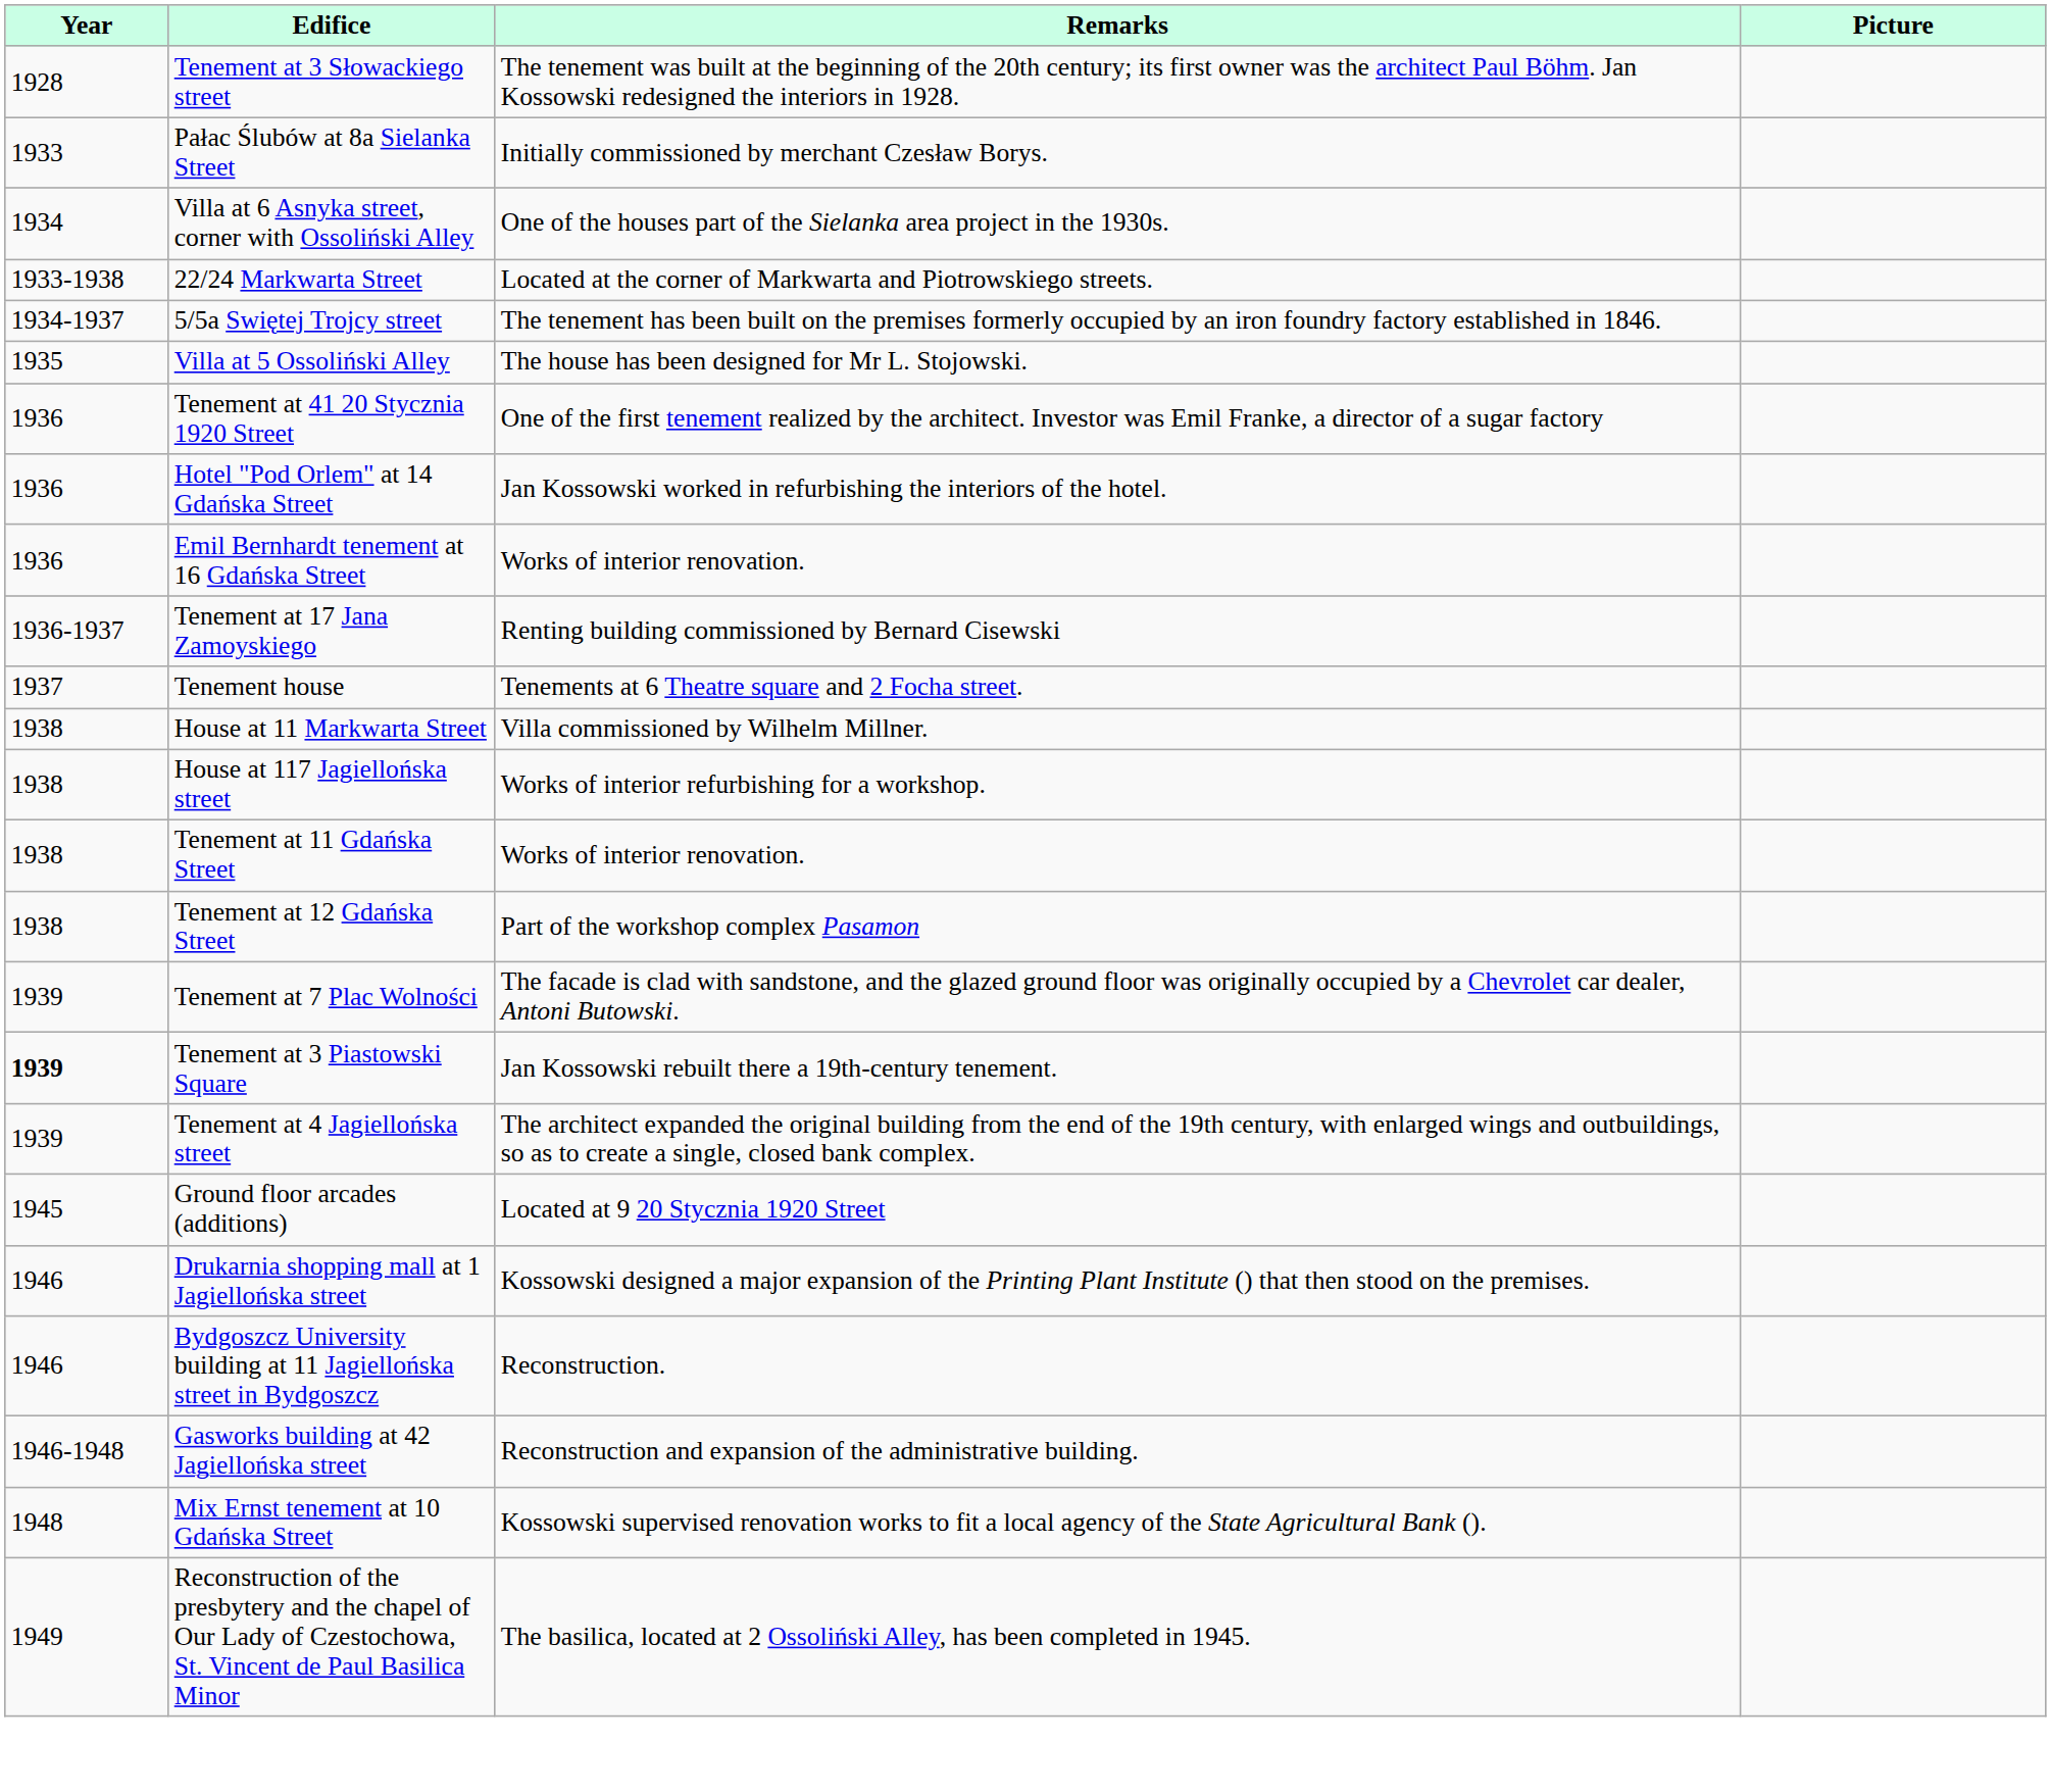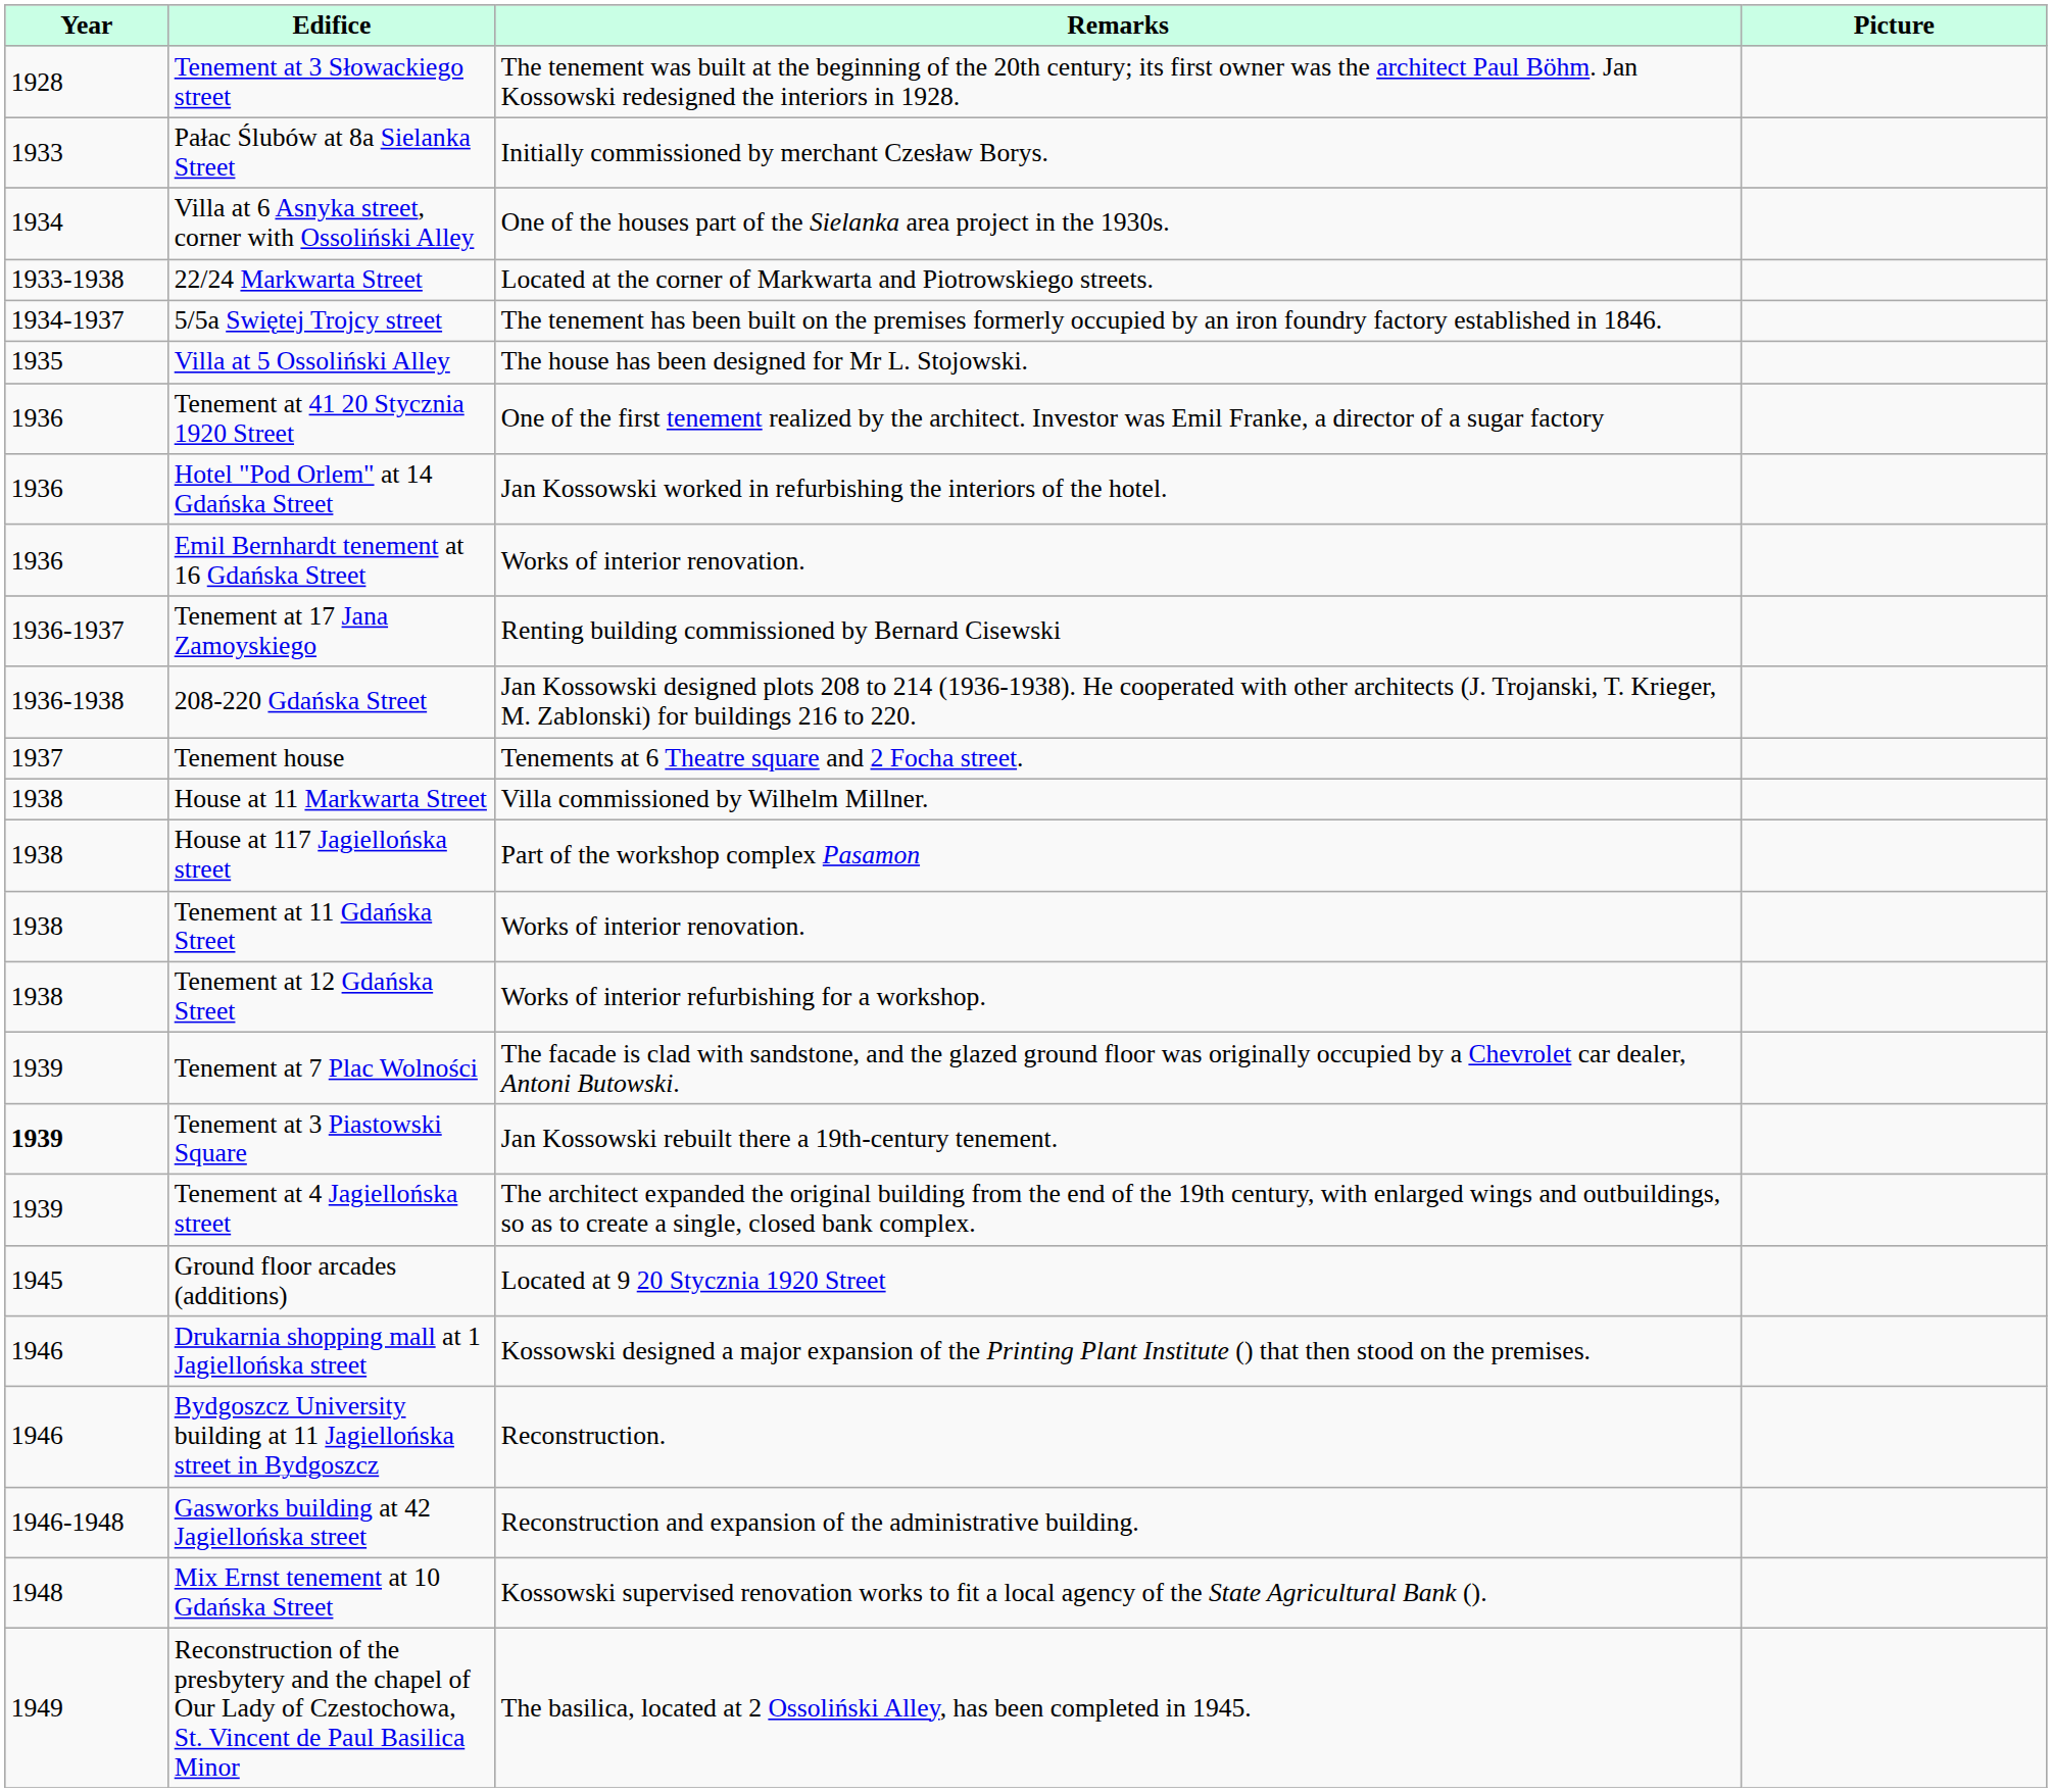 <table class="wikitable" style="width:99%; height: 14em;">
 <tr align="center" bgcolor="#C9FFE5">
 <td width=8%><strong>Year</strong></td>
 <td width=16%><strong>Edifice</strong></td>
 <td width=61%><strong>Remarks</strong></td>
 <td width=15%><strong>Picture</strong></td>
 </tr>
 <tr ----bgcolor="#FFFFFF">
 <td>1928</td>
 <td><a href='#'>Tenement at 3 Słowackiego street</a></td>
 <td>The tenement was built at the beginning of the 20th century; its first owner was the <a href='#'>architect Paul Böhm</a>. Jan Kossowski redesigned the interiors in 1928.</td>
 <td></td>
 </tr>
 <tr ---->
 <td>1933</td>
 <td>Pałac Ślubów at 8a <a href='#'>Sielanka Street</a></td>
 <td>Initially commissioned by merchant Czesław Borys.</td>
 <td></td>
 </tr>
 <tr ----bgcolor="#FFFFFF">
 <td>1934</td>
 <td>Villa at 6 <a href='#'>Asnyka street</a>, corner with <a href='#'>Ossoliński Alley</a></td>
 <td>One of the houses part of the <em>Sielanka</em> area project in the 1930s.</td>
 <td></td>
 </tr>
 <tr ---->
 <td>1933-1938</td>
 <td>22/24 <a href='#'>Markwarta Street</a></td>
 <td>Located at the corner of Markwarta and Piotrowskiego streets.</td>
 <td></td>
 </tr>
 <tr ----bgcolor="#FFFFFF">
 <td>1934-1937</td>
 <td>5/5a <a href='#'>Swiętej Trojcy street</a></td>
 <td>The tenement has been built on the premises formerly occupied by an iron foundry factory established in 1846.</td>
 <td></td>
 </tr>
 <tr ---->
 <td>1935</td>
 <td><a href='#'>Villa at 5 Ossoliński Alley</a></td>
 <td>The house has been designed for Mr L. Stojowski.</td>
 <td></td>
 </tr>
 <tr ----bgcolor="#FFFFFF">
 <td>1936</td>
 <td>Tenement at <a href='#'>41 20 Stycznia 1920 Street</a></td>
 <td>One of the first <a href='#'>tenement</a> realized by the architect. Investor was Emil Franke, a director of a sugar factory</td>
 <td></td>
 </tr>
 <tr ---->
 <td>1936</td>
 <td><a href='#'>Hotel "Pod Orlem"</a> at 14 <a href='#'>Gdańska Street</a></td>
 <td>Jan Kossowski worked in refurbishing the interiors of the hotel.</td>
 <td></td>
 </tr>
 <tr ----bgcolor="#FFFFFF">
 <td>1936</td>
 <td><a href='#'>Emil Bernhardt tenement</a> at 16 <a href='#'>Gdańska Street</a></td>
 <td>Works of interior renovation.</td>
 <td></td>
 </tr>
 <tr ---->
 <td>1936-1937</td>
 <td>Tenement at 17 <a href='#'>Jana Zamoyskiego</a></td>
 <td>Renting building commissioned by Bernard Cisewski</td>
 <td></td>
 </tr>
+<tr ----bgcolor="#FFFFFF">
+<td>1936-1938</td>
+<td>208-220 <a href='#'>Gdańska Street</a></td>
+<td>Jan Kossowski designed plots 208 to 214 (1936-1938). He cooperated with other architects (J. Trojanski, T. Krieger, M. Zablonski) for buildings 216 to 220.</td>
+<td></td>
+</tr>
 <tr ---->
 <td>1937</td>
 <td>Tenement house</td>
 <td>Tenements at 6 <a href='#'>Theatre square</a> and <a href='#'>2 Focha street</a>.</td>
 <td></td>
 </tr>
 <tr ----bgcolor="#FFFFFF">
 <td>1938</td>
 <td>House at 11 <a href='#'>Markwarta Street</a></td>
 <td>Villa commissioned by Wilhelm Millner.</td>
 <td></td>
 </tr>
 <tr ---->
 <td>1938</td>
 <td>House at 117 <a href='#'>Jagiellońska street</a></td>
-<td>Works of interior refurbishing for a workshop.</td>
+<td>Part of the workshop complex <em><a href='#'>Pasamon</a></em></td>
 <td></td>
 </tr>
 <tr ----bgcolor="#FFFFFF">
 <td>1938</td>
 <td>Tenement at 11 <a href='#'>Gdańska Street</a></td>
 <td>Works of interior renovation.</td>
 <td></td>
 </tr>
 <tr ---->
 <td>1938</td>
 <td>Tenement at 12 <a href='#'>Gdańska Street</a></td>
-<td>Part of the workshop complex <em><a href='#'>Pasamon</a></em></td>
+<td>Works of interior refurbishing for a workshop.</td>
 <td></td>
 </tr>
 <tr ----bgcolor="#FFFFFF">
 <td>1939</td>
 <td>Tenement at 7 <a href='#'>Plac Wolności</a></td>
 <td>The facade is clad with sandstone, and the glazed ground floor was originally occupied by a <a href='#'>Chevrolet</a> car dealer, <em>Antoni Butowski</em>.</td>
 <td></td>
 </tr>
 <tr ---->
 <td><strong>1939</strong></td>
 <td>Tenement at 3 <a href='#'>Piastowski Square</a></td>
 <td>Jan Kossowski rebuilt there a 19th-century tenement.</td>
 <td></td>
 </tr>
 <tr ----bgcolor="#FFFFFF">
 <td>1939</td>
 <td>Tenement at 4 <a href='#'>Jagiellońska street</a></td>
 <td>The architect expanded the original building from the end of the 19th century, with enlarged wings and outbuildings, so as to create a single, closed bank complex.</td>
 <td></td>
 </tr>
 <tr ---->
 <td>1945</td>
 <td>Ground floor arcades (additions)</td>
 <td>Located at 9 <a href='#'>20 Stycznia 1920 Street</a></td>
 <td></td>
 </tr>
 <tr ----bgcolor="#FFFFFF">
 <td>1946</td>
 <td><a href='#'>Drukarnia shopping mall</a> at 1 <a href='#'>Jagiellońska street</a></td>
 <td>Kossowski designed a major expansion of the <em>Printing Plant Institute</em> () that then stood on the premises.</td>
 <td></td>
 </tr>
 <tr ---->
 <td>1946</td>
 <td><a href='#'>Bydgoszcz University</a> building at 11 <a href='#'>Jagiellońska street in Bydgoszcz</a></td>
 <td>Reconstruction.</td>
 <td></td>
 </tr>
 <tr ----bgcolor="#FFFFFF">
 <td>1946-1948</td>
 <td><a href='#'>Gasworks building</a> at 42 <a href='#'>Jagiellońska street</a></td>
 <td>Reconstruction and expansion of the administrative building.</td>
 <td></td>
 </tr>
 <tr ---->
 <td>1948</td>
 <td><a href='#'>Mix Ernst tenement</a> at 10 <a href='#'>Gdańska Street</a></td>
 <td>Kossowski supervised renovation works to fit a local agency of the <em> State Agricultural Bank </em> ().</td>
 <td></td>
 </tr>
 <tr ----bgcolor="#FFFFFF">
 <td>1949</td>
 <td>Reconstruction of the presbytery and the chapel of Our Lady of Czestochowa, <a href='#'>St. Vincent de Paul Basilica Minor</a></td>
 <td>The basilica, located at 2 <a href='#'>Ossoliński Alley</a>, has been completed in 1945.</td>
 <td></td>
 </tr>
 </table>
